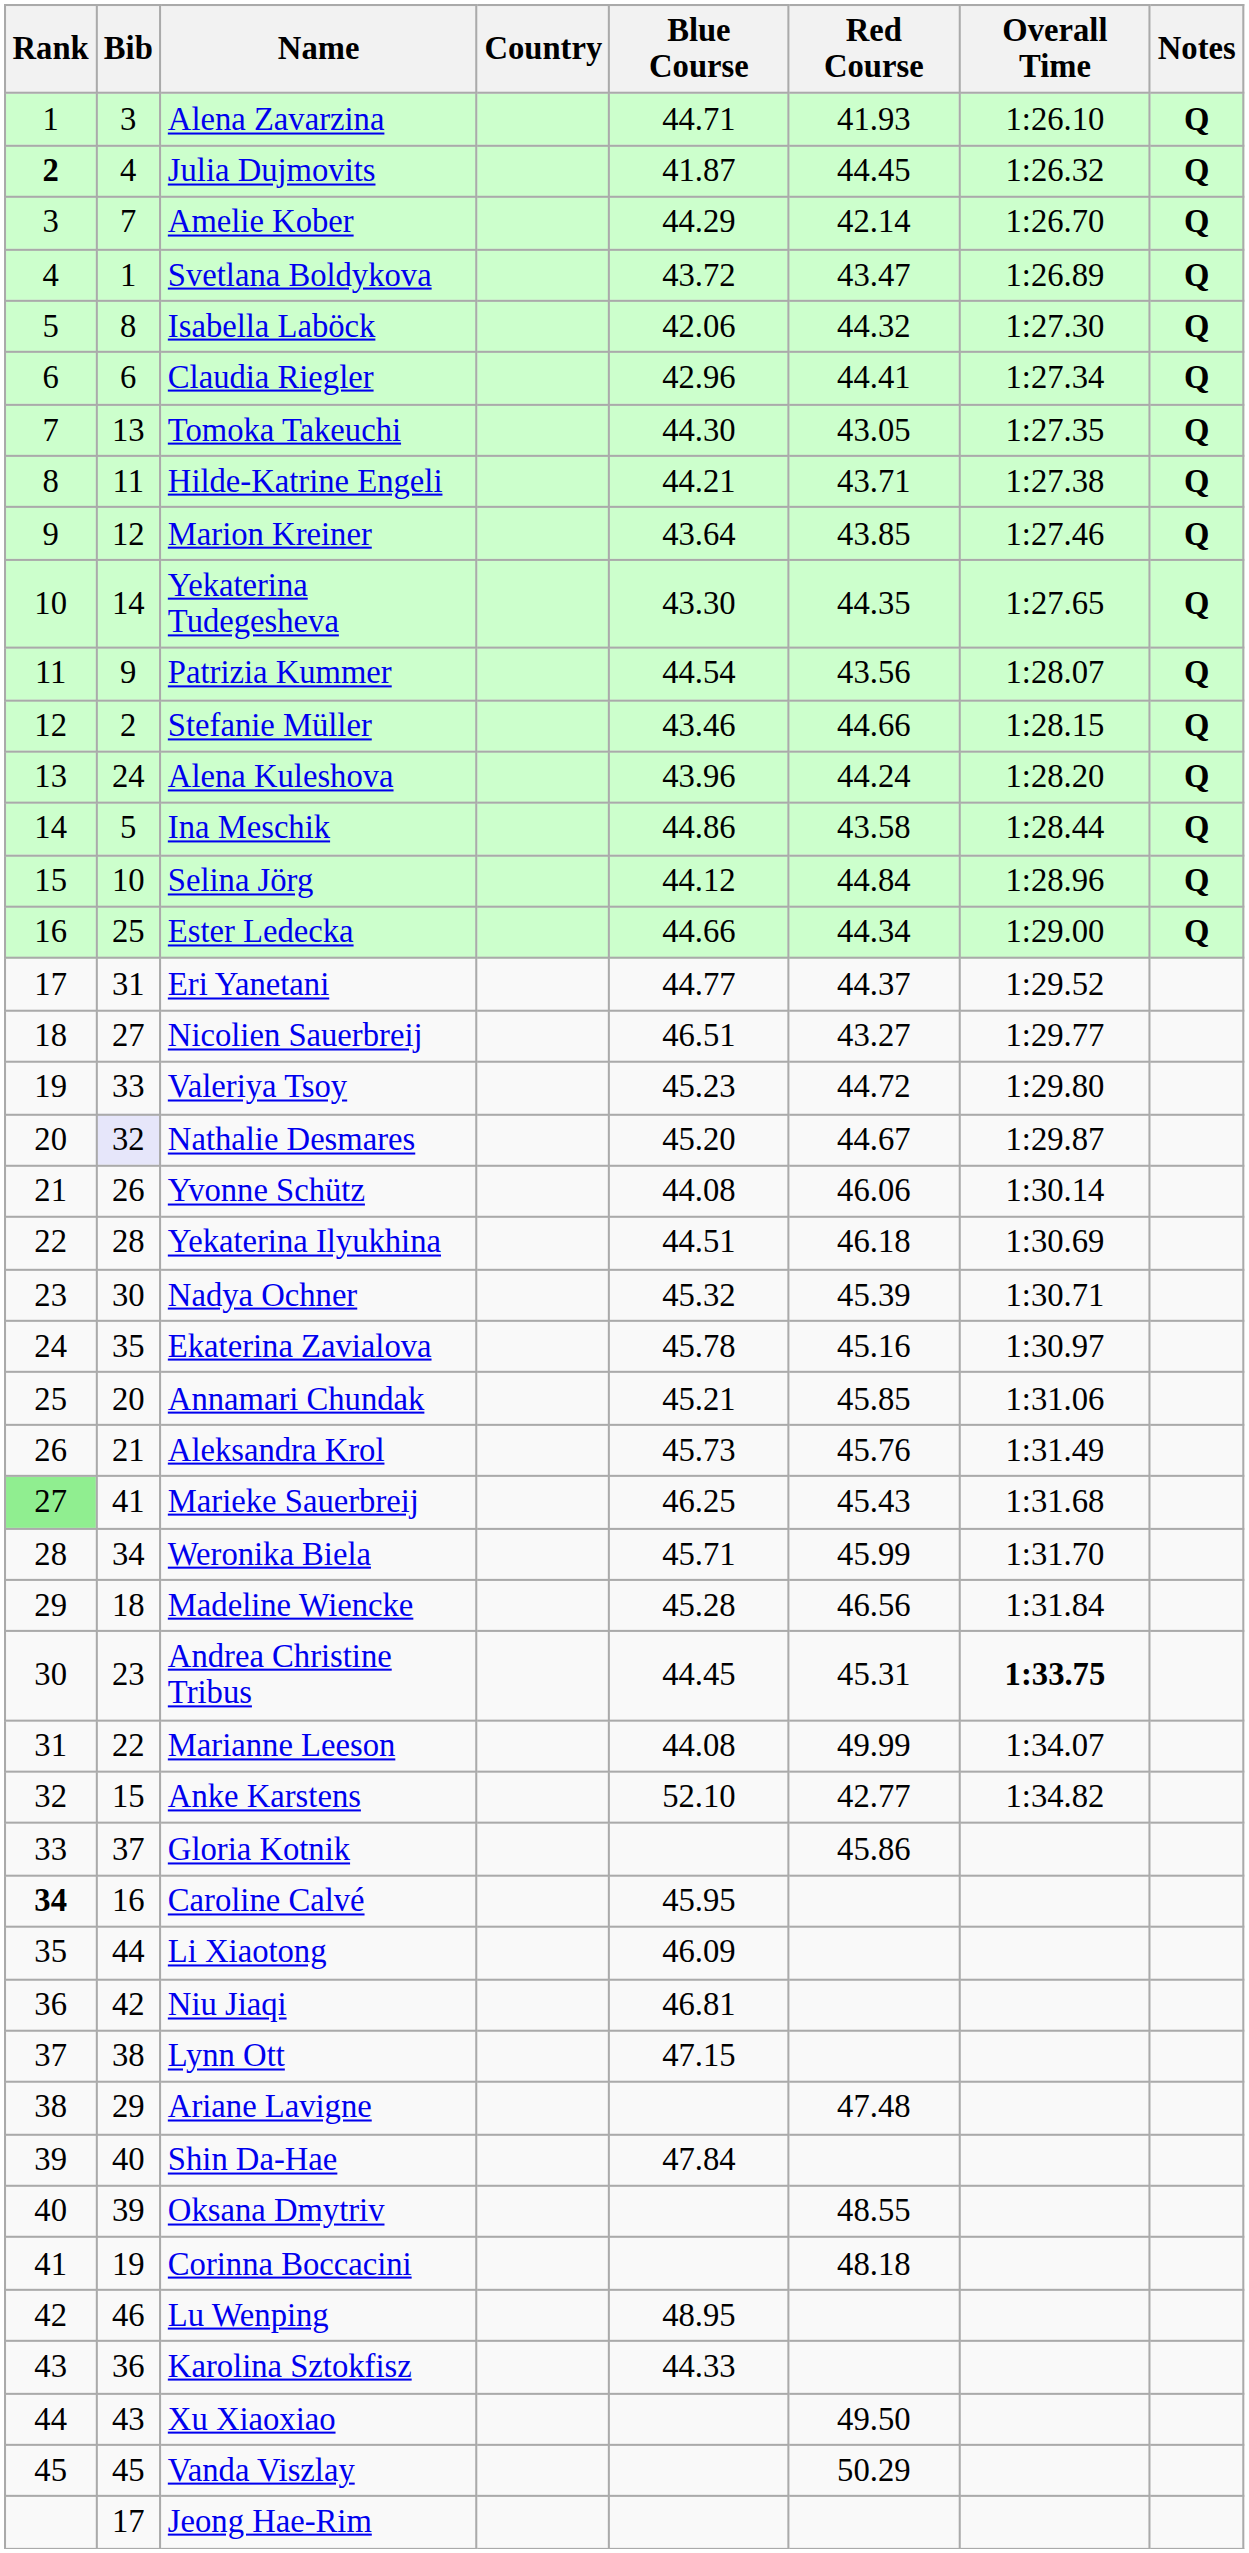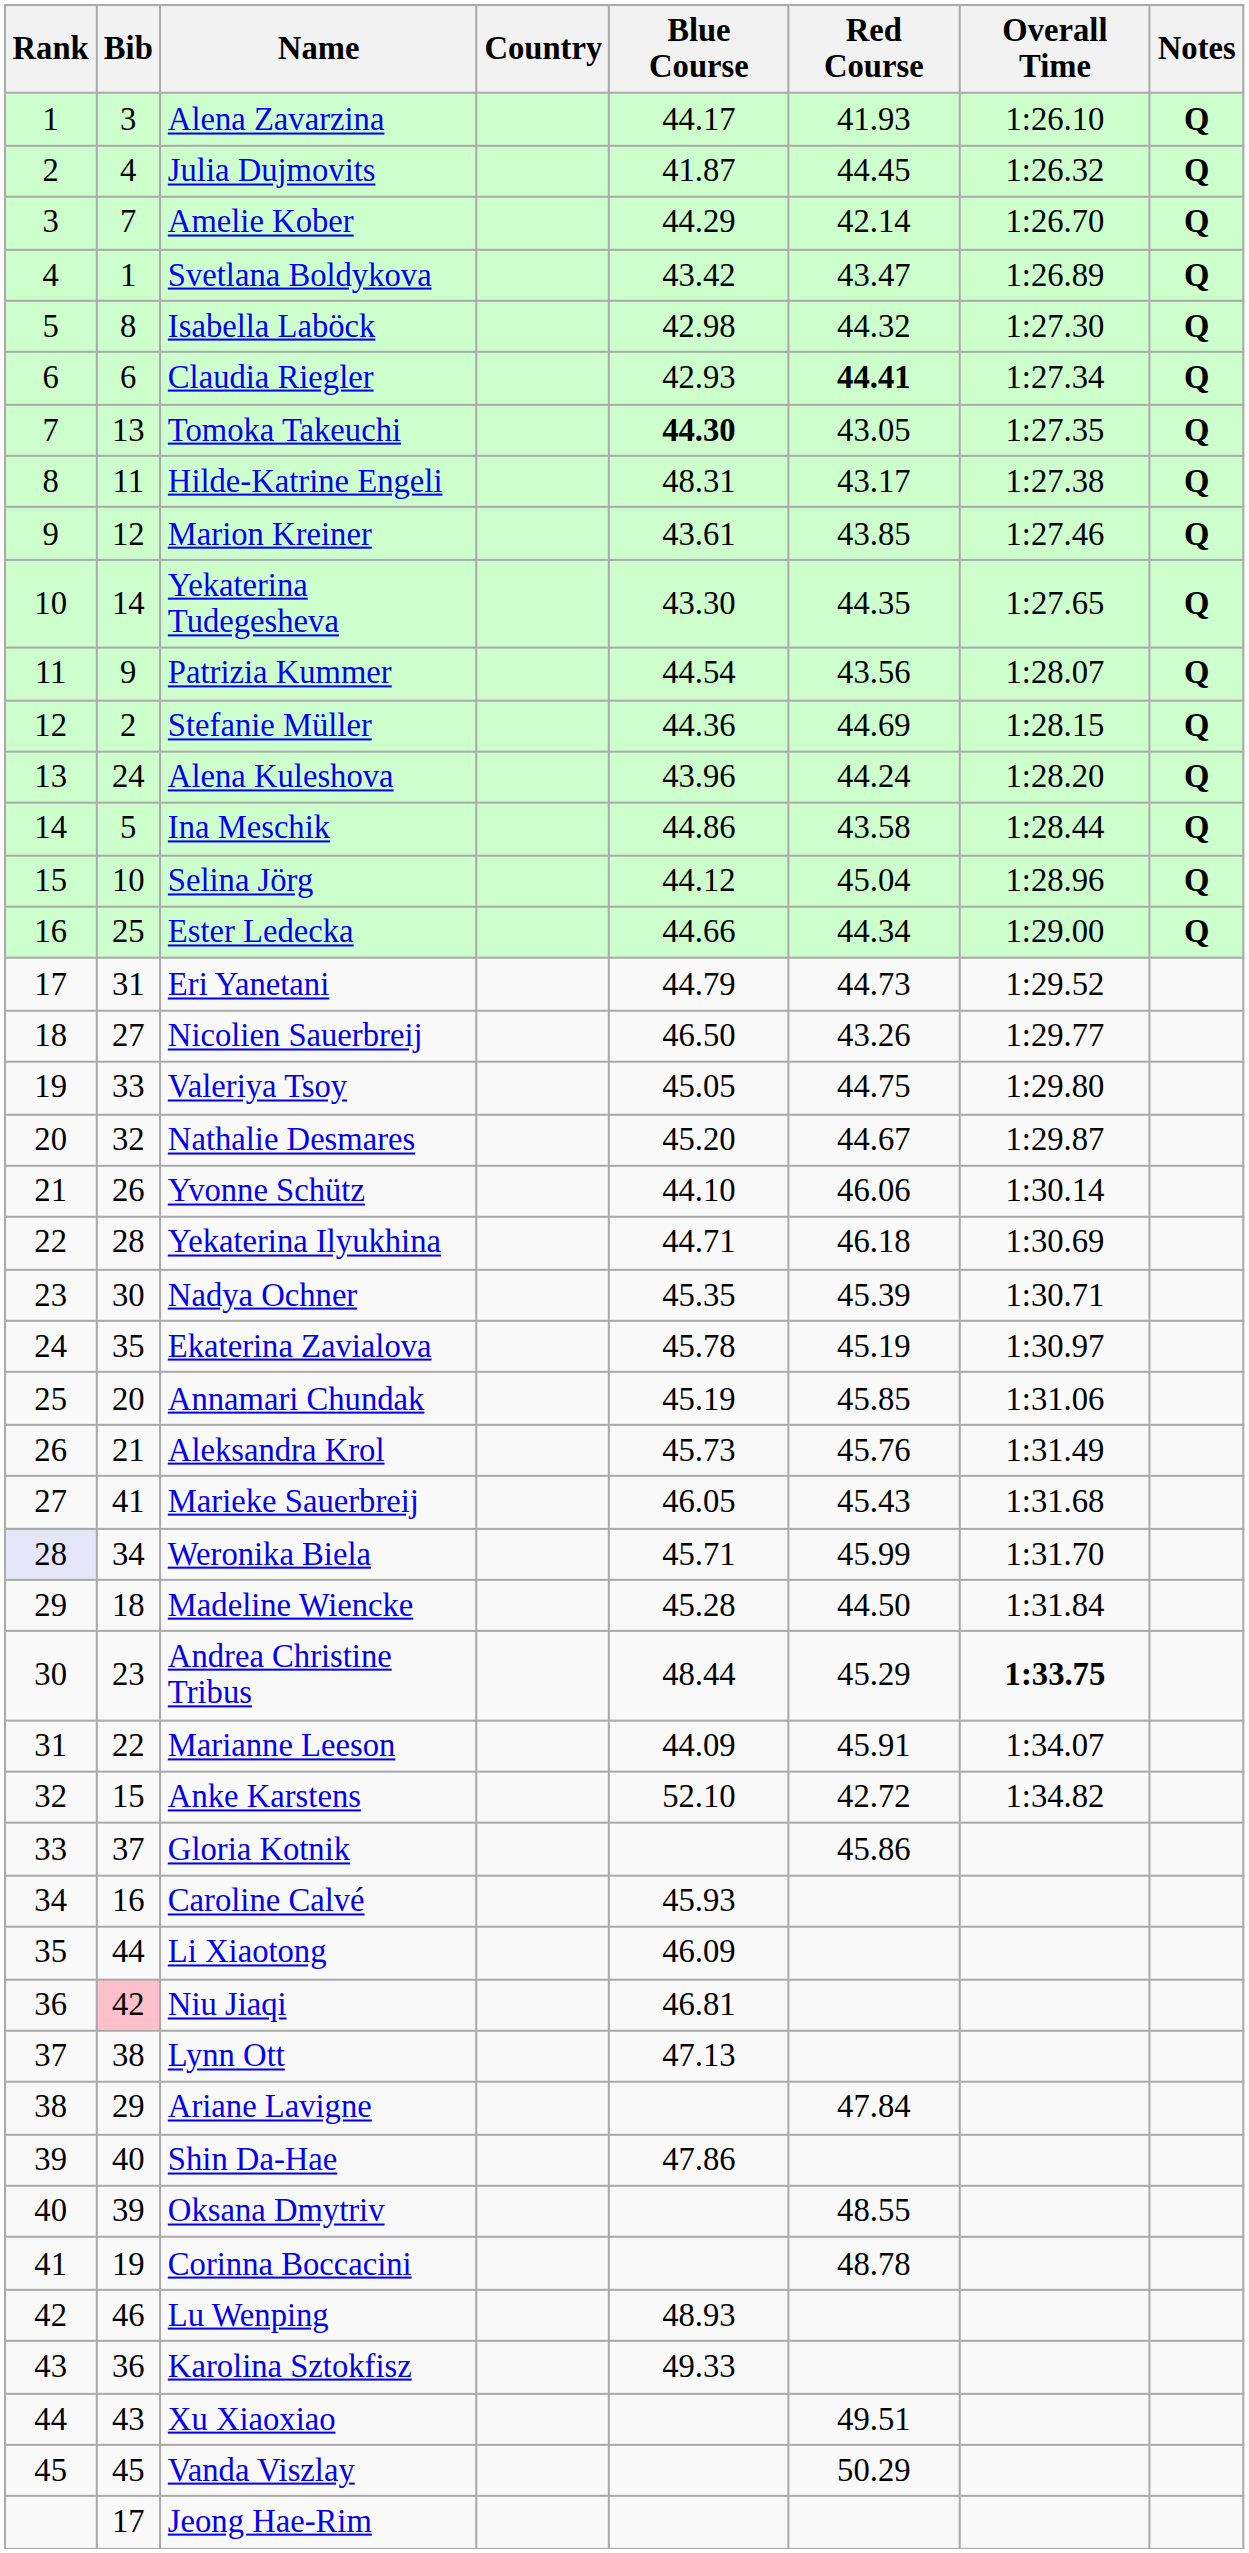 <table class="wikitable sortable" style="text-align:center">
 <tr>
 <th>Rank</th>
 <th>Bib</th>
 <th>Name</th>
 <th>Country</th>
 <th>Blue Course</th>
 <th>Red Course</th>
 <th>Overall Time</th>
 <th>Notes</th>
 </tr>
 <tr bgcolor="#ccffcc">
 <td>1</td>
 <td>3</td>
 <td align=left><a href='#'>Alena Zavarzina</a></td>
 <td align=left></td>
-<td>44.71</td>
+<td>44.17</td>
 <td>41.93</td>
 <td>1:26.10</td>
 <td><strong>Q</strong></td>
 </tr>
 <tr bgcolor="#ccffcc">
-<td><strong>2</strong></td>
+<td>2</td>
 <td>4</td>
 <td align=left><a href='#'>Julia Dujmovits</a></td>
 <td align=left></td>
 <td>41.87</td>
 <td>44.45</td>
 <td>1:26.32</td>
 <td><strong>Q</strong></td>
 </tr>
 <tr bgcolor="#ccffcc">
 <td>3</td>
 <td>7</td>
 <td align=left><a href='#'>Amelie Kober</a></td>
 <td align=left></td>
 <td>44.29</td>
 <td>42.14</td>
 <td>1:26.70</td>
 <td><strong>Q</strong></td>
 </tr>
 <tr bgcolor="#ccffcc">
 <td>4</td>
 <td>1</td>
 <td align=left><a href='#'>Svetlana Boldykova</a></td>
 <td align=left></td>
-<td>43.72</td>
+<td>43.42</td>
 <td>43.47</td>
 <td>1:26.89</td>
 <td><strong>Q</strong></td>
 </tr>
 <tr bgcolor="#ccffcc">
 <td>5</td>
 <td>8</td>
 <td align=left><a href='#'>Isabella Laböck</a></td>
 <td align=left></td>
-<td>42.06</td>
+<td>42.98</td>
 <td>44.32</td>
 <td>1:27.30</td>
 <td><strong>Q</strong></td>
 </tr>
 <tr bgcolor="#ccffcc">
 <td>6</td>
 <td>6</td>
 <td align=left><a href='#'>Claudia Riegler</a></td>
 <td align=left></td>
-<td>42.96</td>
-<td>44.41</td>
+<td>42.93</td>
+<td><strong>44.41</strong></td>
 <td>1:27.34</td>
 <td><strong>Q</strong></td>
 </tr>
 <tr bgcolor="#ccffcc">
 <td>7</td>
 <td>13</td>
 <td align=left><a href='#'>Tomoka Takeuchi</a></td>
 <td align=left></td>
-<td>44.30</td>
+<td><strong>44.30</strong></td>
 <td>43.05</td>
 <td>1:27.35</td>
 <td><strong>Q</strong></td>
 </tr>
 <tr bgcolor="#ccffcc">
 <td>8</td>
 <td>11</td>
 <td align=left><a href='#'>Hilde-Katrine Engeli</a></td>
 <td align=left></td>
-<td>44.21</td>
-<td>43.71</td>
+<td>48.31</td>
+<td>43.17</td>
 <td>1:27.38</td>
 <td><strong>Q</strong></td>
 </tr>
 <tr bgcolor="#ccffcc">
 <td>9</td>
 <td>12</td>
 <td align=left><a href='#'>Marion Kreiner</a></td>
 <td align=left></td>
-<td>43.64</td>
+<td>43.61</td>
 <td>43.85</td>
 <td>1:27.46</td>
 <td><strong>Q</strong></td>
 </tr>
 <tr bgcolor="#ccffcc">
 <td>10</td>
 <td>14</td>
 <td align=left><a href='#'>Yekaterina Tudegesheva</a></td>
 <td align=left></td>
 <td>43.30</td>
 <td>44.35</td>
 <td>1:27.65</td>
 <td><strong>Q</strong></td>
 </tr>
 <tr bgcolor="#ccffcc">
 <td>11</td>
 <td>9</td>
 <td align=left><a href='#'>Patrizia Kummer</a></td>
 <td align=left></td>
 <td>44.54</td>
 <td>43.56</td>
 <td>1:28.07</td>
 <td><strong>Q</strong></td>
 </tr>
 <tr bgcolor="#ccffcc">
 <td>12</td>
 <td>2</td>
 <td align=left><a href='#'>Stefanie Müller</a></td>
 <td align=left></td>
-<td>43.46</td>
-<td>44.66</td>
+<td>44.36</td>
+<td>44.69</td>
 <td>1:28.15</td>
 <td><strong>Q</strong></td>
 </tr>
 <tr bgcolor="#ccffcc">
 <td>13</td>
 <td>24</td>
 <td align=left><a href='#'>Alena Kuleshova</a></td>
 <td align=left></td>
 <td>43.96</td>
 <td>44.24</td>
 <td>1:28.20</td>
 <td><strong>Q</strong></td>
 </tr>
 <tr bgcolor="#ccffcc">
 <td>14</td>
 <td>5</td>
 <td align=left><a href='#'>Ina Meschik</a></td>
 <td align=left></td>
 <td>44.86</td>
 <td>43.58</td>
 <td>1:28.44</td>
 <td><strong>Q</strong></td>
 </tr>
 <tr bgcolor="#ccffcc">
 <td>15</td>
 <td>10</td>
 <td align=left><a href='#'>Selina Jörg</a></td>
 <td align=left></td>
 <td>44.12</td>
-<td>44.84</td>
+<td>45.04</td>
 <td>1:28.96</td>
 <td><strong>Q</strong></td>
 </tr>
 <tr bgcolor="#ccffcc">
 <td>16</td>
 <td>25</td>
 <td align=left><a href='#'>Ester Ledecka</a></td>
 <td align=left></td>
 <td>44.66</td>
 <td>44.34</td>
 <td>1:29.00</td>
 <td><strong>Q</strong></td>
 </tr>
 <tr>
 <td>17</td>
 <td>31</td>
 <td align=left><a href='#'>Eri Yanetani</a></td>
 <td align=left></td>
-<td>44.77</td>
-<td>44.37</td>
+<td>44.79</td>
+<td>44.73</td>
 <td>1:29.52</td>
 <td></td>
 </tr>
 <tr>
 <td>18</td>
 <td>27</td>
 <td align=left><a href='#'>Nicolien Sauerbreij</a></td>
 <td align=left></td>
-<td>46.51</td>
-<td>43.27</td>
+<td>46.50</td>
+<td>43.26</td>
 <td>1:29.77</td>
 <td></td>
 </tr>
 <tr>
 <td>19</td>
 <td>33</td>
 <td align=left><a href='#'>Valeriya Tsoy</a></td>
 <td align=left></td>
-<td>45.23</td>
-<td>44.72</td>
+<td>45.05</td>
+<td>44.75</td>
 <td>1:29.80</td>
 <td></td>
 </tr>
 <tr>
 <td>20</td>
-<td style="background: lavender;">32</td>
+<td>32</td>
 <td align=left><a href='#'>Nathalie Desmares</a></td>
 <td align=left></td>
 <td>45.20</td>
 <td>44.67</td>
 <td>1:29.87</td>
 <td></td>
 </tr>
 <tr>
 <td>21</td>
 <td>26</td>
 <td align=left><a href='#'>Yvonne Schütz</a></td>
 <td align=left></td>
-<td>44.08</td>
+<td>44.10</td>
 <td>46.06</td>
 <td>1:30.14</td>
 <td></td>
 </tr>
 <tr>
 <td>22</td>
 <td>28</td>
 <td align=left><a href='#'>Yekaterina Ilyukhina</a></td>
 <td align=left></td>
-<td>44.51</td>
+<td>44.71</td>
 <td>46.18</td>
 <td>1:30.69</td>
 <td></td>
 </tr>
 <tr>
 <td>23</td>
 <td>30</td>
 <td align=left><a href='#'>Nadya Ochner</a></td>
 <td align=left></td>
-<td>45.32</td>
+<td>45.35</td>
 <td>45.39</td>
 <td>1:30.71</td>
 <td></td>
 </tr>
 <tr>
 <td>24</td>
 <td>35</td>
 <td align=left><a href='#'>Ekaterina Zavialova</a></td>
 <td align=left></td>
 <td>45.78</td>
-<td>45.16</td>
+<td>45.19</td>
 <td>1:30.97</td>
 <td></td>
 </tr>
 <tr>
 <td>25</td>
 <td>20</td>
 <td align=left><a href='#'>Annamari Chundak</a></td>
 <td align=left></td>
-<td>45.21</td>
+<td>45.19</td>
 <td>45.85</td>
 <td>1:31.06</td>
 <td></td>
 </tr>
 <tr>
 <td>26</td>
 <td>21</td>
 <td align=left><a href='#'>Aleksandra Krol</a></td>
 <td align=left></td>
 <td>45.73</td>
 <td>45.76</td>
 <td>1:31.49</td>
 <td></td>
 </tr>
 <tr>
-<td style="background: lightgreen;">27</td>
+<td>27</td>
 <td>41</td>
 <td align=left><a href='#'>Marieke Sauerbreij</a></td>
 <td align=left></td>
-<td>46.25</td>
+<td>46.05</td>
 <td>45.43</td>
 <td>1:31.68</td>
 <td></td>
 </tr>
 <tr>
-<td>28</td>
+<td style="background: lavender;">28</td>
 <td>34</td>
 <td align=left><a href='#'>Weronika Biela</a></td>
 <td align=left></td>
 <td>45.71</td>
 <td>45.99</td>
 <td>1:31.70</td>
 <td></td>
 </tr>
 <tr>
 <td>29</td>
 <td>18</td>
 <td align=left><a href='#'>Madeline Wiencke</a></td>
 <td align=left></td>
 <td>45.28</td>
-<td>46.56</td>
+<td>44.50</td>
 <td>1:31.84</td>
 <td></td>
 </tr>
 <tr>
 <td>30</td>
 <td>23</td>
 <td align=left><a href='#'>Andrea Christine Tribus</a></td>
 <td align=left></td>
-<td>44.45</td>
-<td>45.31</td>
+<td>48.44</td>
+<td>45.29</td>
 <td><strong>1:33.75</strong></td>
 <td></td>
 </tr>
 <tr>
 <td>31</td>
 <td>22</td>
 <td align=left><a href='#'>Marianne Leeson</a></td>
 <td align=left></td>
-<td>44.08</td>
-<td>49.99</td>
+<td>44.09</td>
+<td>45.91</td>
 <td>1:34.07</td>
 <td></td>
 </tr>
 <tr>
 <td>32</td>
 <td>15</td>
 <td align=left><a href='#'>Anke Karstens</a></td>
 <td align=left></td>
 <td>52.10</td>
-<td>42.77</td>
+<td>42.72</td>
 <td>1:34.82</td>
 <td></td>
 </tr>
 <tr>
 <td>33</td>
 <td>37</td>
 <td align=left><a href='#'>Gloria Kotnik</a></td>
 <td align=left></td>
 <td></td>
 <td>45.86</td>
 <td></td>
 <td></td>
 </tr>
 <tr>
-<td><strong>34</strong></td>
+<td>34</td>
 <td>16</td>
 <td align=left><a href='#'>Caroline Calvé</a></td>
 <td align=left></td>
-<td>45.95</td>
+<td>45.93</td>
 <td></td>
 <td></td>
 <td></td>
 </tr>
 <tr>
 <td>35</td>
 <td>44</td>
 <td align=left><a href='#'>Li Xiaotong</a></td>
 <td align=left></td>
 <td>46.09</td>
 <td></td>
 <td></td>
 <td></td>
 </tr>
 <tr>
 <td>36</td>
-<td>42</td>
+<td style="background: pink;">42</td>
 <td align=left><a href='#'>Niu Jiaqi</a></td>
 <td align=left></td>
 <td>46.81</td>
 <td></td>
 <td></td>
 <td></td>
 </tr>
 <tr>
 <td>37</td>
 <td>38</td>
 <td align=left><a href='#'>Lynn Ott</a></td>
 <td align=left></td>
-<td>47.15</td>
+<td>47.13</td>
 <td></td>
 <td></td>
 <td></td>
 </tr>
 <tr>
 <td>38</td>
 <td>29</td>
 <td align=left><a href='#'>Ariane Lavigne</a></td>
 <td align=left></td>
 <td></td>
-<td>47.48</td>
+<td>47.84</td>
 <td></td>
 <td></td>
 </tr>
 <tr>
 <td>39</td>
 <td>40</td>
 <td align=left><a href='#'>Shin Da-Hae</a></td>
 <td align=left></td>
-<td>47.84</td>
+<td>47.86</td>
 <td></td>
 <td></td>
 <td></td>
 </tr>
 <tr>
 <td>40</td>
 <td>39</td>
 <td align=left><a href='#'>Oksana Dmytriv</a></td>
 <td align=left></td>
 <td></td>
 <td>48.55</td>
 <td></td>
 <td></td>
 </tr>
 <tr>
 <td>41</td>
 <td>19</td>
 <td align=left><a href='#'>Corinna Boccacini</a></td>
 <td align=left></td>
 <td></td>
-<td>48.18</td>
+<td>48.78</td>
 <td></td>
 <td></td>
 </tr>
 <tr>
 <td>42</td>
 <td>46</td>
 <td align=left><a href='#'>Lu Wenping</a></td>
 <td align=left></td>
-<td>48.95</td>
+<td>48.93</td>
 <td></td>
 <td></td>
 <td></td>
 </tr>
 <tr>
 <td>43</td>
 <td>36</td>
 <td align=left><a href='#'>Karolina Sztokfisz</a></td>
 <td align=left></td>
-<td>44.33</td>
+<td>49.33</td>
 <td></td>
 <td></td>
 <td></td>
 </tr>
 <tr>
 <td>44</td>
 <td>43</td>
 <td align=left><a href='#'>Xu Xiaoxiao</a></td>
 <td align=left></td>
 <td></td>
-<td>49.50</td>
+<td>49.51</td>
 <td></td>
 <td></td>
 </tr>
 <tr>
 <td>45</td>
 <td>45</td>
 <td align=left><a href='#'>Vanda Viszlay</a></td>
 <td align=left></td>
 <td></td>
 <td>50.29</td>
 <td></td>
 <td></td>
 </tr>
 <tr>
 <td></td>
 <td>17</td>
 <td align=left><a href='#'>Jeong Hae-Rim</a></td>
 <td align=left></td>
 <td></td>
 <td></td>
 <td></td>
 <td></td>
 </tr>
 </table>
